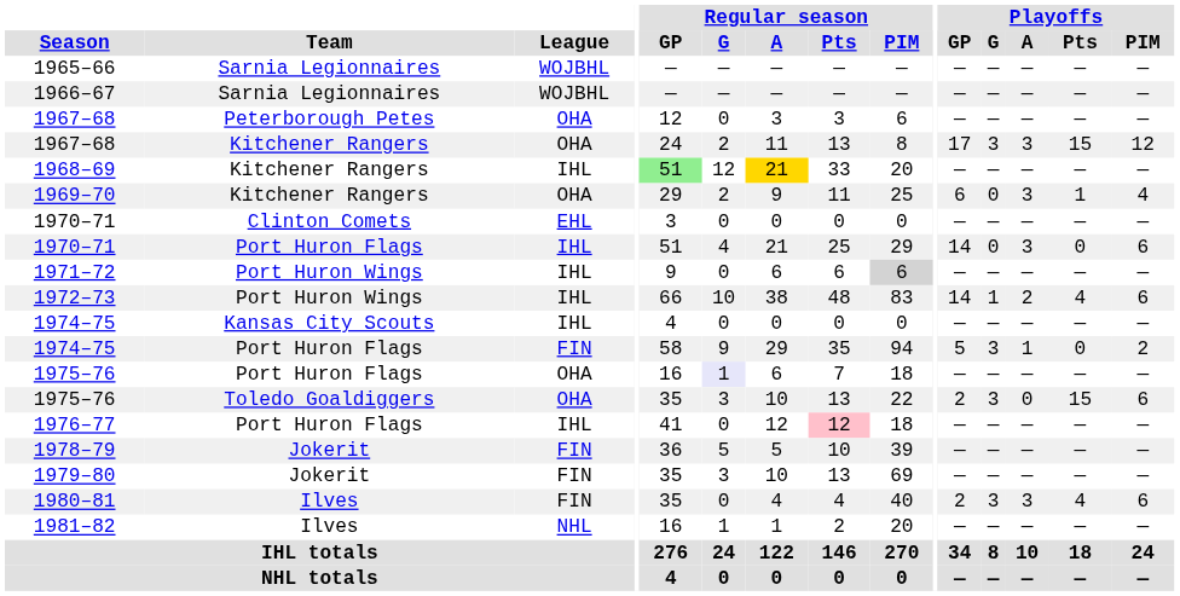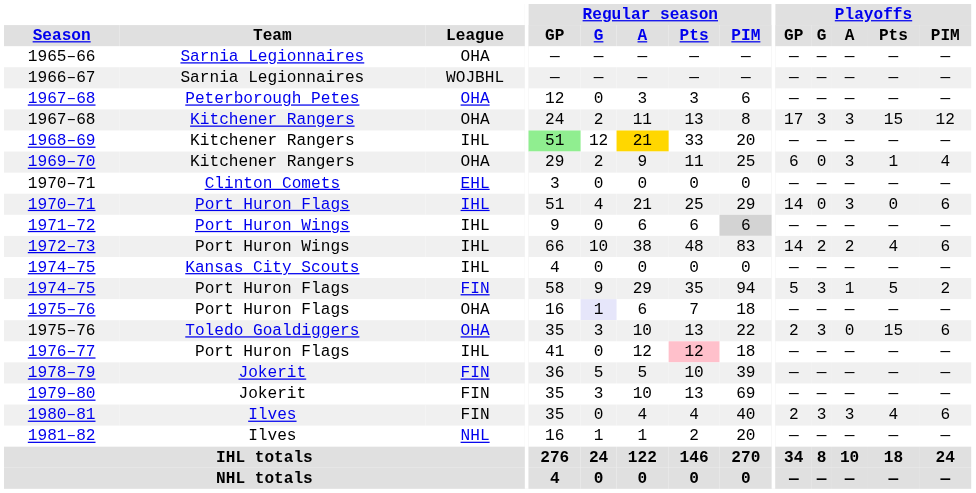 <table border="0" cellpadding="1" cellspacing="0" style="text-align:center; width:60em">
 <tr bgcolor="#e0e0e0">
 <th colspan="3" bgcolor="#ffffff"></th>
 <th rowspan="100" bgcolor="#ffffff"></th>
 <th colspan="5"><a href='#'>Regular season</a></th>
 <th rowspan="100" bgcolor="#ffffff"></th>
 <th colspan="5"><a href='#'>Playoffs</a></th>
 </tr>
 <tr bgcolor="#e0e0e0">
 <th><a href='#'>Season</a></th>
 <th>Team</th>
 <th>League</th>
 <th>GP</th>
 <th><a href='#'>G</a></th>
 <th><a href='#'>A</a></th>
 <th><a href='#'>Pts</a></th>
 <th><a href='#'>PIM</a></th>
 <th>GP</th>
 <th>G</th>
 <th>A</th>
 <th>Pts</th>
 <th>PIM</th>
 </tr>
 <tr>
 <td>1965–66</td>
 <td><a href='#'>Sarnia Legionnaires</a></td>
-<td><a href='#'>WOJBHL</a></td>
+<td>OHA</td>
 <td>—</td>
 <td>—</td>
 <td>—</td>
 <td>—</td>
 <td>—</td>
 <td>—</td>
 <td>—</td>
 <td>—</td>
 <td>—</td>
 <td>—</td>
 </tr>
 <tr bgcolor="#f0f0f0">
 <td>1966–67</td>
 <td>Sarnia Legionnaires</td>
 <td>WOJBHL</td>
 <td>—</td>
 <td>—</td>
 <td>—</td>
 <td>—</td>
 <td>—</td>
 <td>—</td>
 <td>—</td>
 <td>—</td>
 <td>—</td>
 <td>—</td>
 </tr>
 <tr>
 <td><a href='#'>1967–68</a></td>
 <td><a href='#'>Peterborough Petes</a></td>
 <td><a href='#'>OHA</a></td>
 <td>12</td>
 <td>0</td>
 <td>3</td>
 <td>3</td>
 <td>6</td>
 <td>—</td>
 <td>—</td>
 <td>—</td>
 <td>—</td>
 <td>—</td>
 </tr>
 <tr bgcolor="#f0f0f0">
 <td>1967–68</td>
 <td><a href='#'>Kitchener Rangers</a></td>
 <td>OHA</td>
 <td>24</td>
 <td>2</td>
 <td>11</td>
 <td>13</td>
 <td>8</td>
 <td>17</td>
 <td>3</td>
 <td>3</td>
 <td>15</td>
 <td>12</td>
 </tr>
 <tr>
 <td><a href='#'>1968–69</a></td>
 <td>Kitchener Rangers</td>
 <td>IHL</td>
 <td style="background: lightgreen;">51</td>
 <td>12</td>
 <td style="background: gold;">21</td>
 <td>33</td>
 <td>20</td>
 <td>—</td>
 <td>—</td>
 <td>—</td>
 <td>—</td>
 <td>—</td>
 </tr>
 <tr bgcolor="#f0f0f0">
 <td><a href='#'>1969–70</a></td>
 <td>Kitchener Rangers</td>
 <td>OHA</td>
 <td>29</td>
 <td>2</td>
 <td>9</td>
 <td>11</td>
 <td>25</td>
 <td>6</td>
 <td>0</td>
 <td>3</td>
 <td>1</td>
 <td>4</td>
 </tr>
 <tr>
 <td>1970–71</td>
 <td><a href='#'>Clinton Comets</a></td>
 <td><a href='#'>EHL</a></td>
 <td>3</td>
 <td>0</td>
 <td>0</td>
 <td>0</td>
 <td>0</td>
 <td>—</td>
 <td>—</td>
 <td>—</td>
 <td>—</td>
 <td>—</td>
 </tr>
 <tr bgcolor="#f0f0f0">
 <td><a href='#'>1970–71</a></td>
 <td><a href='#'>Port Huron Flags</a></td>
 <td><a href='#'>IHL</a></td>
 <td>51</td>
 <td>4</td>
 <td>21</td>
 <td>25</td>
 <td>29</td>
 <td>14</td>
 <td>0</td>
 <td>3</td>
 <td>0</td>
 <td>6</td>
 </tr>
 <tr>
 <td><a href='#'>1971–72</a></td>
 <td><a href='#'>Port Huron Wings</a></td>
 <td>IHL</td>
 <td>9</td>
 <td>0</td>
 <td>6</td>
 <td>6</td>
 <td style="background: lightgrey;">6</td>
 <td>—</td>
 <td>—</td>
 <td>—</td>
 <td>—</td>
 <td>—</td>
 </tr>
 <tr bgcolor="#f0f0f0">
 <td><a href='#'>1972–73</a></td>
 <td>Port Huron Wings</td>
 <td>IHL</td>
 <td>66</td>
 <td>10</td>
 <td>38</td>
 <td>48</td>
 <td>83</td>
 <td>14</td>
-<td>1</td>
+<td>2</td>
 <td>2</td>
 <td>4</td>
 <td>6</td>
 </tr>
 <tr>
 <td><a href='#'>1974–75</a></td>
 <td><a href='#'>Kansas City Scouts</a></td>
 <td>IHL</td>
 <td>4</td>
 <td>0</td>
 <td>0</td>
 <td>0</td>
 <td>0</td>
 <td>—</td>
 <td>—</td>
 <td>—</td>
 <td>—</td>
 <td>—</td>
 </tr>
 <tr bgcolor="#f0f0f0">
 <td><a href='#'>1974–75</a></td>
 <td>Port Huron Flags</td>
 <td><a href='#'>FIN</a></td>
 <td>58</td>
 <td>9</td>
 <td>29</td>
 <td>35</td>
 <td>94</td>
 <td>5</td>
 <td>3</td>
 <td>1</td>
-<td>0</td>
+<td>5</td>
 <td>2</td>
 </tr>
 <tr>
 <td><a href='#'>1975–76</a></td>
 <td>Port Huron Flags</td>
 <td>OHA</td>
 <td>16</td>
 <td style="background: lavender;">1</td>
 <td>6</td>
 <td>7</td>
 <td>18</td>
 <td>—</td>
 <td>—</td>
 <td>—</td>
 <td>—</td>
 <td>—</td>
 </tr>
 <tr bgcolor="#f0f0f0">
 <td>1975–76</td>
 <td><a href='#'>Toledo Goaldiggers</a></td>
 <td><a href='#'>OHA</a></td>
 <td>35</td>
 <td>3</td>
 <td>10</td>
 <td>13</td>
 <td>22</td>
 <td>2</td>
 <td>3</td>
 <td>0</td>
 <td>15</td>
 <td>6</td>
 </tr>
 <tr>
 <td><a href='#'>1976–77</a></td>
 <td>Port Huron Flags</td>
 <td>IHL</td>
 <td>41</td>
 <td>0</td>
 <td>12</td>
 <td style="background: pink;">12</td>
 <td>18</td>
 <td>—</td>
 <td>—</td>
 <td>—</td>
 <td>—</td>
 <td>—</td>
 </tr>
 <tr bgcolor="#f0f0f0">
 <td><a href='#'>1978–79</a></td>
 <td><a href='#'>Jokerit</a></td>
 <td><a href='#'>FIN</a></td>
 <td>36</td>
 <td>5</td>
 <td>5</td>
 <td>10</td>
 <td>39</td>
 <td>—</td>
 <td>—</td>
 <td>—</td>
 <td>—</td>
 <td>—</td>
 </tr>
 <tr>
 <td><a href='#'>1979–80</a></td>
 <td>Jokerit</td>
 <td>FIN</td>
 <td>35</td>
 <td>3</td>
 <td>10</td>
 <td>13</td>
 <td>69</td>
 <td>—</td>
 <td>—</td>
 <td>—</td>
 <td>—</td>
 <td>—</td>
 </tr>
 <tr bgcolor="#f0f0f0">
 <td><a href='#'>1980–81</a></td>
 <td><a href='#'>Ilves</a></td>
 <td>FIN</td>
 <td>35</td>
 <td>0</td>
 <td>4</td>
 <td>4</td>
 <td>40</td>
 <td>2</td>
 <td>3</td>
 <td>3</td>
 <td>4</td>
 <td>6</td>
 </tr>
 <tr>
 <td><a href='#'>1981–82</a></td>
 <td>Ilves</td>
 <td><a href='#'>NHL</a></td>
 <td>16</td>
 <td>1</td>
 <td>1</td>
 <td>2</td>
 <td>20</td>
 <td>—</td>
 <td>—</td>
 <td>—</td>
 <td>—</td>
 <td>—</td>
 </tr>
 <tr bgcolor="#e0e0e0">
 <th colspan="3">IHL totals</th>
 <th>276</th>
 <th>24</th>
 <th>122</th>
 <th>146</th>
 <th>270</th>
 <th>34</th>
 <th>8</th>
 <th>10</th>
 <th>18</th>
 <th>24</th>
 </tr>
 <tr bgcolor="#e0e0e0">
 <th colspan="3">NHL totals</th>
 <th>4</th>
 <th>0</th>
 <th>0</th>
 <th>0</th>
 <th>0</th>
 <th>—</th>
 <th>—</th>
 <th>—</th>
 <th>—</th>
 <th>—</th>
 </tr>
 </table>
